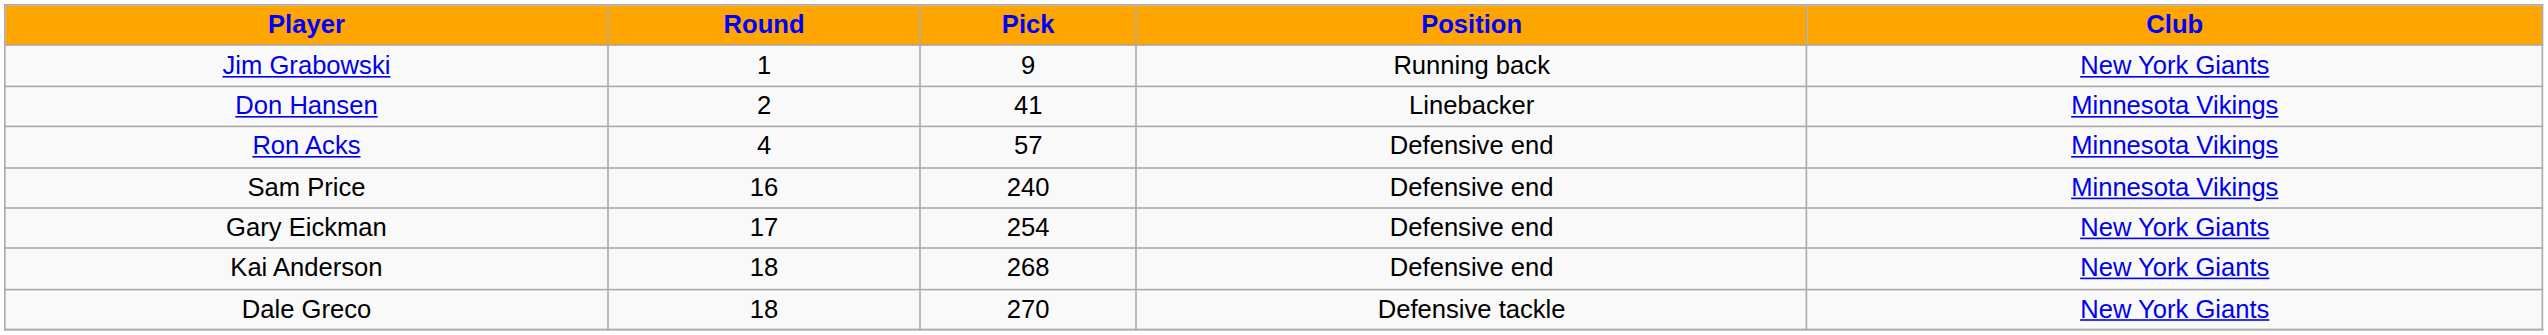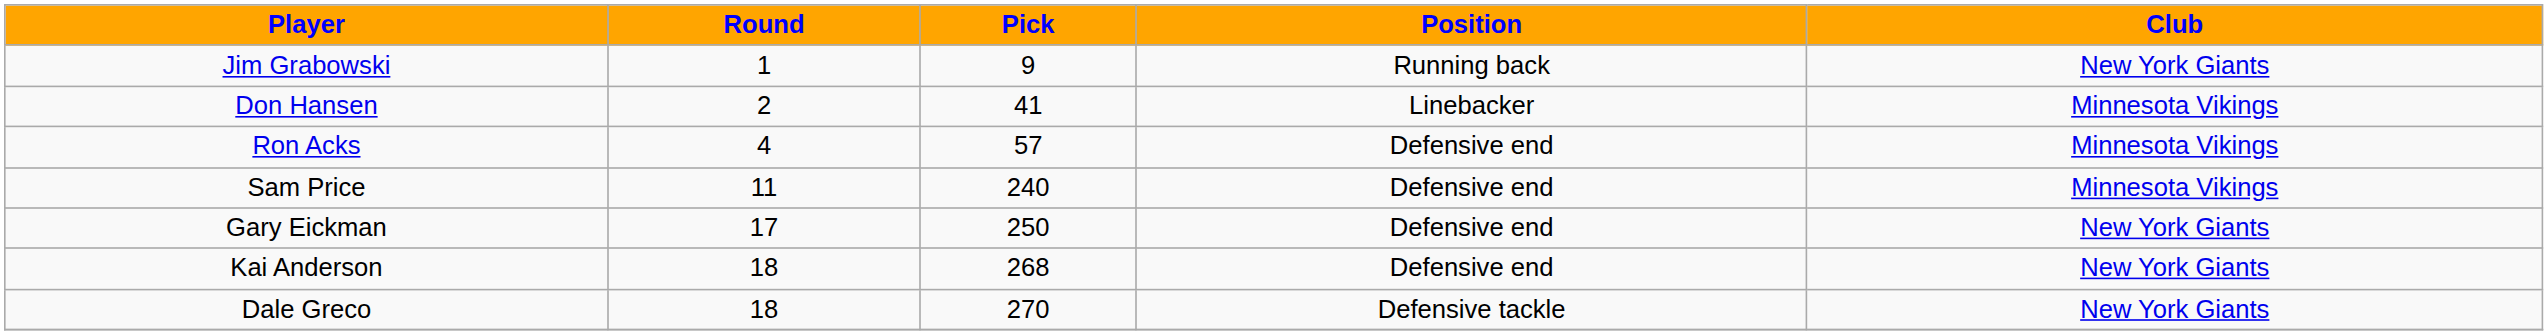 <table class="wikitable" width="80%">
 <tr align="center"  style="background:orange;color:blue;">
 <td><strong>Player</strong></td>
 <td><strong>Round</strong></td>
 <td><strong>Pick</strong></td>
 <td><strong>Position</strong></td>
 <td><strong>Club</strong></td>
 </tr>
 <tr align="center" bgcolor="">
 <td><a href='#'>Jim Grabowski</a></td>
 <td>1</td>
 <td>9</td>
 <td>Running back</td>
 <td><a href='#'>New York Giants</a></td>
 </tr>
 <tr align="center" bgcolor="">
 <td><a href='#'>Don Hansen</a></td>
 <td>2</td>
 <td>41</td>
 <td>Linebacker</td>
 <td><a href='#'>Minnesota Vikings</a></td>
 </tr>
 <tr align="center" bgcolor="">
 <td><a href='#'>Ron Acks</a></td>
 <td>4</td>
 <td>57</td>
 <td>Defensive end</td>
 <td><a href='#'>Minnesota Vikings</a></td>
 </tr>
 <tr align="center" bgcolor="">
 <td>Sam Price</td>
-<td>16</td>
+<td>11</td>
 <td>240</td>
 <td>Defensive end</td>
 <td><a href='#'>Minnesota Vikings</a></td>
 </tr>
 <tr align="center" bgcolor="">
 <td>Gary Eickman</td>
 <td>17</td>
-<td>254</td>
+<td>250</td>
 <td>Defensive end</td>
 <td><a href='#'>New York Giants</a></td>
 </tr>
 <tr align="center" bgcolor="">
 <td>Kai Anderson</td>
 <td>18</td>
 <td>268</td>
 <td>Defensive end</td>
 <td><a href='#'>New York Giants</a></td>
 </tr>
 <tr align="center" bgcolor="">
 <td>Dale Greco</td>
 <td>18</td>
 <td>270</td>
 <td>Defensive tackle</td>
 <td><a href='#'>New York Giants</a></td>
 </tr>
 <tr align="center" bgcolor="">
 </tr>
 </table>
